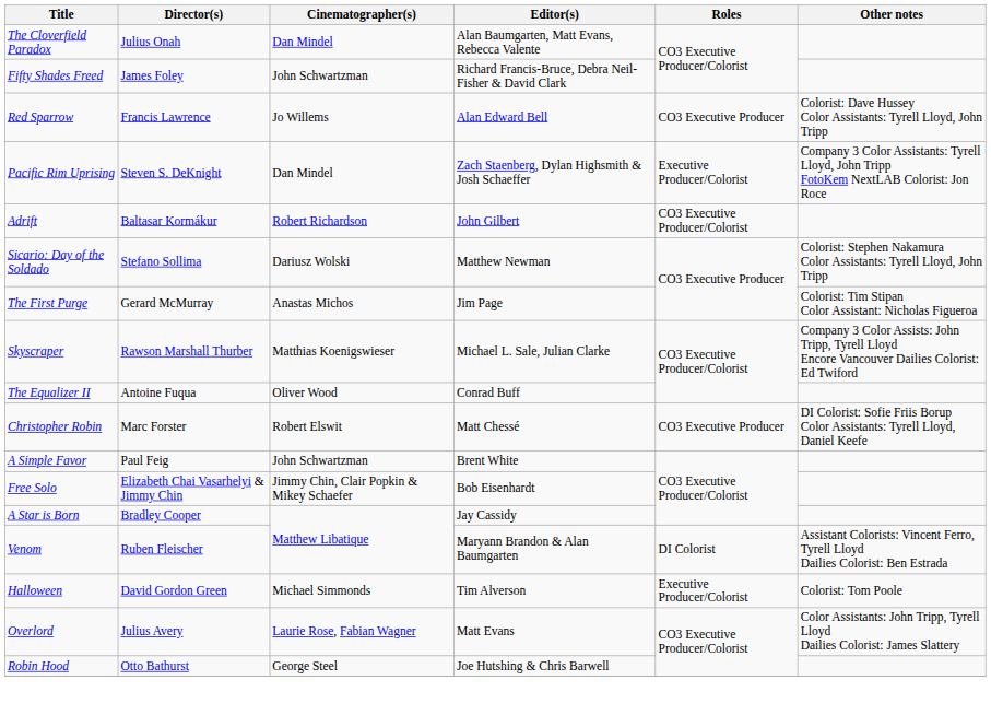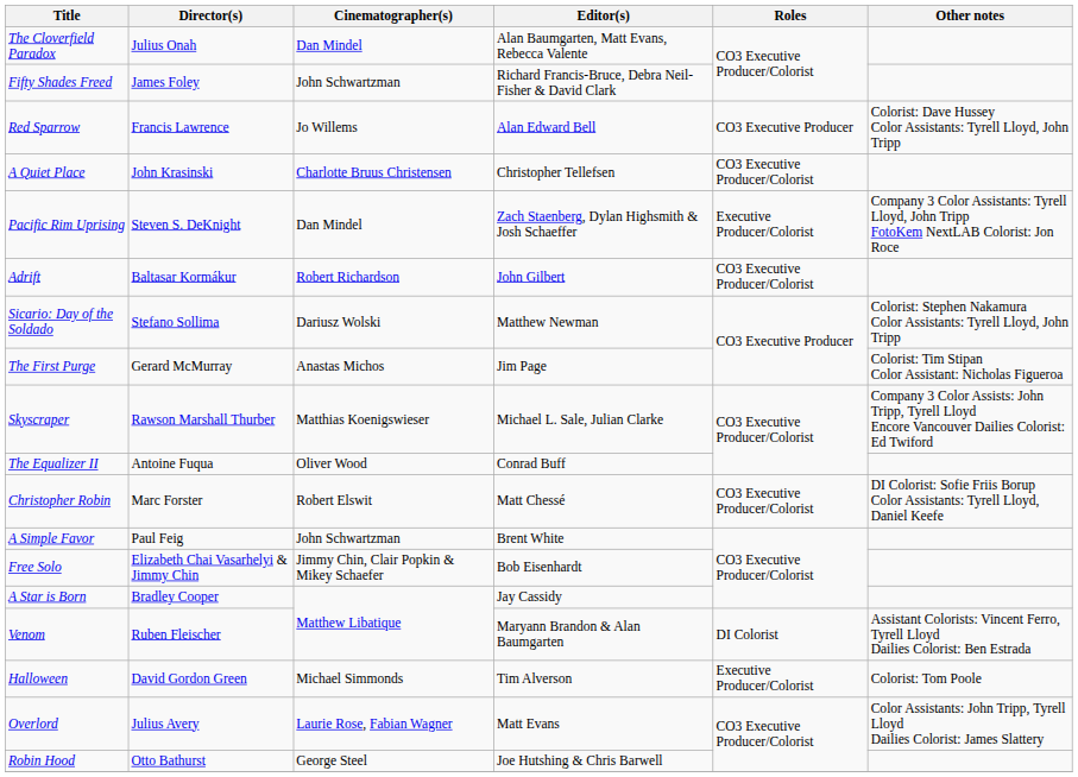 <table class="wikitable">
 <tr>
 <th>Title</th>
 <th>Director(s)</th>
 <th>Cinematographer(s)</th>
 <th>Editor(s)</th>
 <th>Roles</th>
 <th>Other notes</th>
 </tr>
 <tr>
 <td><em><a href='#'>The Cloverfield Paradox</a></em></td>
 <td><a href='#'>Julius Onah</a></td>
 <td><a href='#'>Dan Mindel</a></td>
 <td>Alan Baumgarten, Matt Evans, Rebecca Valente</td>
 <td rowspan="2">CO3 Executive Producer/Colorist</td>
 <td></td>
 </tr>
 <tr>
 <td><em><a href='#'>Fifty Shades Freed</a></em></td>
 <td><a href='#'>James Foley</a></td>
 <td>John Schwartzman</td>
 <td>Richard Francis-Bruce, Debra Neil-Fisher & David Clark</td>
 <td></td>
 </tr>
 <tr>
 <td><em><a href='#'>Red Sparrow</a></em></td>
 <td><a href='#'>Francis Lawrence</a></td>
 <td>Jo Willems</td>
 <td><a href='#'>Alan Edward Bell</a></td>
 <td>CO3 Executive Producer</td>
 <td>Colorist: Dave Hussey<br>Color Assistants: Tyrell Lloyd, John Tripp</td>
+</tr>
+<tr>
+<td><em><a href='#'>A Quiet Place</a></em></td>
+<td><a href='#'>John Krasinski</a></td>
+<td><a href='#'>Charlotte Bruus Christensen</a></td>
+<td>Christopher Tellefsen</td>
+<td>CO3 Executive Producer/Colorist</td>
+<td></td>
 </tr>
 <tr>
 <td><em><a href='#'>Pacific Rim Uprising</a></em></td>
 <td><a href='#'>Steven S. DeKnight</a></td>
 <td>Dan Mindel</td>
 <td><a href='#'>Zach Staenberg</a>, Dylan Highsmith & Josh Schaeffer</td>
 <td>Executive Producer/Colorist</td>
 <td>Company 3 Color Assistants: Tyrell Lloyd, John Tripp<br><a href='#'>FotoKem</a> NextLAB Colorist: Jon Roce</td>
 </tr>
 <tr>
 <td><em><a href='#'>Adrift</a></em></td>
 <td><a href='#'>Baltasar Kormákur</a></td>
 <td><a href='#'>Robert Richardson</a></td>
 <td><a href='#'>John Gilbert</a></td>
 <td>CO3 Executive Producer/Colorist</td>
 <td></td>
 </tr>
 <tr>
 <td><em><a href='#'>Sicario: Day of the Soldado</a></em></td>
 <td><a href='#'>Stefano Sollima</a></td>
 <td>Dariusz Wolski</td>
 <td>Matthew Newman</td>
 <td rowspan="2">CO3 Executive Producer</td>
 <td>Colorist: Stephen Nakamura<br>Color Assistants: Tyrell Lloyd, John Tripp</td>
 </tr>
 <tr>
 <td><em><a href='#'>The First Purge</a></em></td>
 <td>Gerard McMurray</td>
 <td>Anastas Michos</td>
 <td>Jim Page</td>
 <td>Colorist: Tim Stipan<br>Color Assistant: Nicholas Figueroa</td>
 </tr>
 <tr>
 <td><em><a href='#'>Skyscraper</a></em></td>
 <td><a href='#'>Rawson Marshall Thurber</a></td>
 <td>Matthias Koenigswieser</td>
 <td>Michael L. Sale, Julian Clarke</td>
 <td rowspan="2">CO3 Executive Producer/Colorist</td>
 <td>Company 3 Color Assists: John Tripp, Tyrell Lloyd<br>Encore Vancouver Dailies Colorist: Ed Twiford</td>
 </tr>
 <tr>
 <td><em><a href='#'>The Equalizer II</a></em></td>
 <td>Antoine Fuqua</td>
 <td>Oliver Wood</td>
 <td>Conrad Buff</td>
 <td></td>
 </tr>
 <tr>
 <td><em><a href='#'>Christopher Robin</a></em></td>
 <td>Marc Forster</td>
 <td>Robert Elswit</td>
 <td>Matt Chessé</td>
-<td>CO3 Executive Producer</td>
+<td>CO3 Executive Producer/Colorist</td>
 <td>DI Colorist: Sofie Friis Borup<br>Color Assistants: Tyrell Lloyd, Daniel Keefe</td>
 </tr>
 <tr>
 <td><em><a href='#'>A Simple Favor</a></em></td>
 <td>Paul Feig</td>
 <td>John Schwartzman</td>
 <td>Brent White</td>
 <td rowspan="3">CO3 Executive Producer/Colorist</td>
 <td></td>
 </tr>
 <tr>
 <td><em><a href='#'>Free Solo</a></em></td>
 <td><a href='#'>Elizabeth Chai Vasarhelyi</a> & <a href='#'>Jimmy Chin</a></td>
 <td>Jimmy Chin, Clair Popkin & Mikey Schaefer</td>
 <td>Bob Eisenhardt</td>
 <td></td>
 </tr>
 <tr>
 <td><em><a href='#'>A Star is Born</a></em></td>
 <td><a href='#'>Bradley Cooper</a></td>
 <td rowspan="2"><a href='#'>Matthew Libatique</a></td>
 <td>Jay Cassidy</td>
 <td></td>
 </tr>
 <tr>
 <td><em><a href='#'>Venom</a></em></td>
 <td><a href='#'>Ruben Fleischer</a></td>
 <td>Maryann Brandon & Alan Baumgarten</td>
 <td>DI Colorist</td>
 <td>Assistant Colorists: Vincent Ferro, Tyrell Lloyd<br>Dailies Colorist: Ben Estrada</td>
 </tr>
 <tr>
 <td><em><a href='#'>Halloween</a></em></td>
 <td><a href='#'>David Gordon Green</a></td>
 <td>Michael Simmonds</td>
 <td>Tim Alverson</td>
 <td>Executive Producer/Colorist</td>
 <td>Colorist: Tom Poole</td>
 </tr>
 <tr>
 <td><em><a href='#'>Overlord</a></em></td>
 <td><a href='#'>Julius Avery</a></td>
 <td><a href='#'>Laurie Rose</a>, <a href='#'>Fabian Wagner</a></td>
 <td>Matt Evans</td>
 <td rowspan="2">CO3 Executive Producer/Colorist</td>
 <td>Color Assistants: John Tripp, Tyrell Lloyd<br>Dailies Colorist: James Slattery</td>
 </tr>
 <tr>
 <td><em><a href='#'>Robin Hood</a></em></td>
 <td><a href='#'>Otto Bathurst</a></td>
 <td>George Steel</td>
 <td>Joe Hutshing & Chris Barwell</td>
 <td></td>
 </tr>
 <tr>
 </tr>
 </table>
